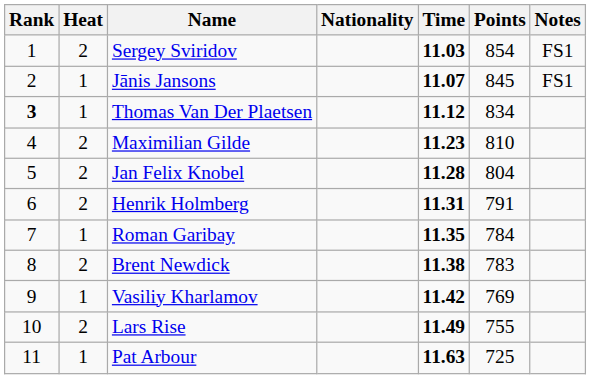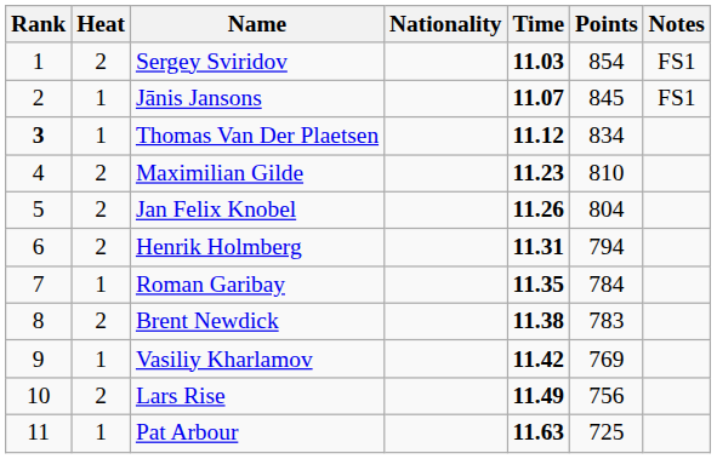 <table class="wikitable sortable" style="text-align:center">
 <tr>
 <th>Rank</th>
 <th>Heat</th>
 <th>Name</th>
 <th>Nationality</th>
 <th>Time</th>
 <th>Points</th>
 <th>Notes</th>
 </tr>
 <tr>
 <td>1</td>
 <td>2</td>
 <td align="left"><a href='#'>Sergey Sviridov</a></td>
 <td align=left></td>
 <td><strong>11.03</strong></td>
 <td>854</td>
 <td>FS1</td>
 </tr>
 <tr>
 <td>2</td>
 <td>1</td>
 <td align="left"><a href='#'>Jānis Jansons</a></td>
 <td align=left></td>
 <td><strong>11.07</strong></td>
 <td>845</td>
 <td>FS1</td>
 </tr>
 <tr>
 <td><strong>3</strong></td>
 <td>1</td>
 <td align="left"><a href='#'>Thomas Van Der Plaetsen</a></td>
 <td align=left></td>
 <td><strong>11.12</strong></td>
 <td>834</td>
 <td></td>
 </tr>
 <tr>
 <td>4</td>
 <td>2</td>
 <td align="left"><a href='#'>Maximilian Gilde</a></td>
 <td align=left></td>
 <td><strong>11.23</strong></td>
 <td>810</td>
 <td></td>
 </tr>
 <tr>
 <td>5</td>
 <td>2</td>
 <td align="left"><a href='#'>Jan Felix Knobel</a></td>
 <td align=left></td>
-<td><strong>11.28</strong></td>
+<td><strong>11.26</strong></td>
 <td>804</td>
 <td></td>
 </tr>
 <tr>
 <td>6</td>
 <td>2</td>
 <td align="left"><a href='#'>Henrik Holmberg</a></td>
 <td align=left></td>
 <td><strong>11.31</strong></td>
-<td>791</td>
+<td>794</td>
 <td></td>
 </tr>
 <tr>
 <td>7</td>
 <td>1</td>
 <td align="left"><a href='#'>Roman Garibay</a></td>
 <td align=left></td>
 <td><strong>11.35</strong></td>
 <td>784</td>
 <td></td>
 </tr>
 <tr>
 <td>8</td>
 <td>2</td>
 <td align="left"><a href='#'>Brent Newdick</a></td>
 <td align=left></td>
 <td><strong>11.38</strong></td>
 <td>783</td>
 <td></td>
 </tr>
 <tr>
 <td>9</td>
 <td>1</td>
 <td align="left"><a href='#'>Vasiliy Kharlamov</a></td>
 <td align=left></td>
 <td><strong>11.42</strong></td>
 <td>769</td>
 <td></td>
 </tr>
 <tr>
 <td>10</td>
 <td>2</td>
 <td align="left"><a href='#'>Lars Rise</a></td>
 <td align=left></td>
 <td><strong>11.49</strong></td>
-<td>755</td>
+<td>756</td>
 <td></td>
 </tr>
 <tr>
 <td>11</td>
 <td>1</td>
 <td align="left"><a href='#'>Pat Arbour</a></td>
 <td align=left></td>
 <td><strong>11.63</strong></td>
 <td>725</td>
 <td></td>
 </tr>
 </table>
